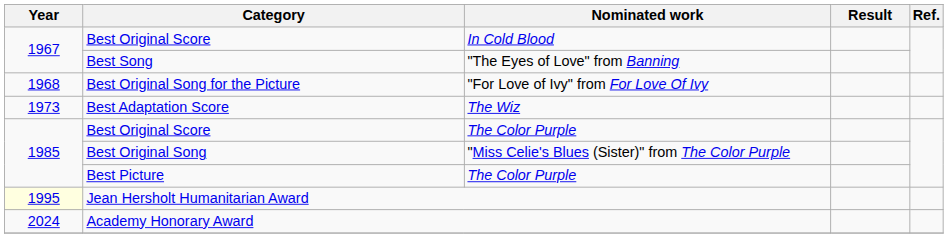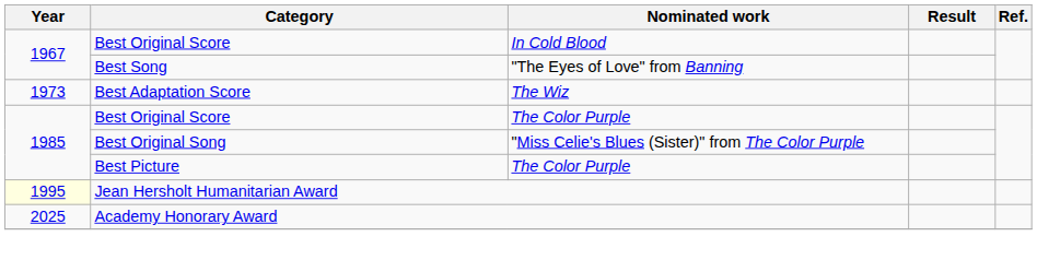 <table class=wikitable>
 <tr>
 <th scope="col" style="width:5em;">Year</th>
 <th scope="col" style="width:26em;">Category</th>
 <th scope="col" style="width:25em;">Nominated work</th>
 <th scope="col" style="width:5em;">Result</th>
 <th>Ref.</th>
 </tr>
 <tr>
 <td style="text-align:center;", rowspan="2"><a href='#'>1967</a></td>
 <td><a href='#'>Best Original Score</a></td>
 <td><em><a href='#'>In Cold Blood</a></em></td>
 <td></td>
 <td rowspan=2></td>
 </tr>
 <tr>
 <td><a href='#'>Best Song</a></td>
 <td>"The Eyes of Love" from <em><a href='#'>Banning</a></em></td>
-<td></td>
-</tr>
-<tr>
-<td style="text-align:center;", rowspan="1"><a href='#'>1968</a></td>
-<td><a href='#'>Best Original Song for the Picture</a></td>
-<td>"For Love of Ivy" from <em><a href='#'>For Love Of Ivy</a></em></td>
-<td></td>
 <td></td>
 </tr>
 <tr>
 <td style="text-align:center;", rowspan="1"><a href='#'>1973</a></td>
 <td><a href='#'>Best Adaptation Score</a></td>
 <td><em><a href='#'>The Wiz</a></em></td>
 <td></td>
 <td></td>
 </tr>
 <tr>
 <td style="text-align:center;", rowspan="3"><a href='#'>1985</a></td>
 <td><a href='#'>Best Original Score</a></td>
 <td><em><a href='#'>The Color Purple</a></em></td>
 <td></td>
 <td rowspan=3></td>
 </tr>
 <tr>
 <td><a href='#'>Best Original Song</a></td>
 <td>"<a href='#'>Miss Celie's Blues</a> (Sister)" from <em><a href='#'>The Color Purple</a></em></td>
 <td></td>
 </tr>
 <tr>
 <td><a href='#'>Best Picture</a></td>
 <td><em><a href='#'>The Color Purple</a></em></td>
 <td></td>
 </tr>
 <tr>
 <td style="background: lightyellow; text-align:center;", rowspan="1"><a href='#'>1995</a></td>
 <td colspan=2><a href='#'>Jean Hersholt Humanitarian Award</a></td>
 <td></td>
 <td></td>
 </tr>
 <tr>
-<td style="text-align:center;", rowspan="1"><a href='#'>2024</a></td>
+<td style="text-align:center;", rowspan="1"><a href='#'>2025</a></td>
 <td colspan=2><a href='#'>Academy Honorary Award</a></td>
 <td></td>
 <td></td>
 </tr>
 <tr>
 </tr>
 </table>
